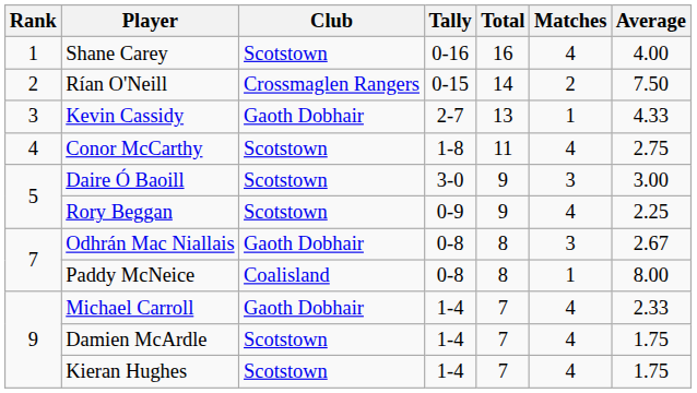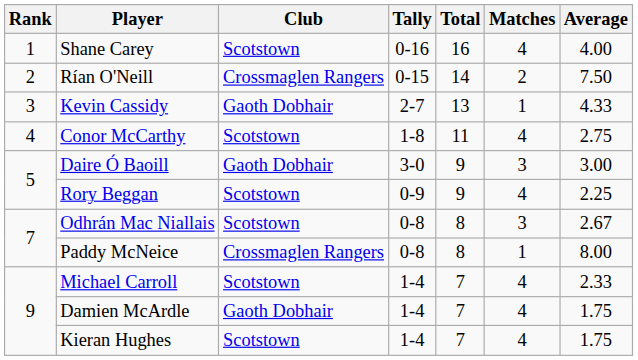 <table class="wikitable">
 <tr>
 <th>Rank</th>
 <th>Player</th>
 <th>Club</th>
 <th>Tally</th>
 <th>Total</th>
 <th>Matches</th>
 <th>Average</th>
 </tr>
 <tr>
 <td rowspan="1" style="text-align:center;">1</td>
 <td>Shane Carey</td>
 <td><a href='#'>Scotstown</a></td>
 <td align=center>0-16</td>
 <td align=center>16</td>
 <td align=center>4</td>
 <td align=center>4.00</td>
 </tr>
 <tr>
 <td rowspan="1" style="text-align:center;">2</td>
 <td>Rían O'Neill</td>
 <td><a href='#'>Crossmaglen Rangers</a></td>
 <td align=center>0-15</td>
 <td align=center>14</td>
 <td align=center>2</td>
 <td align=center>7.50</td>
 </tr>
 <tr>
 <td rowspan="1" style="text-align:center;">3</td>
 <td><a href='#'>Kevin Cassidy</a></td>
 <td><a href='#'>Gaoth Dobhair</a></td>
 <td align=center>2-7</td>
 <td align=center>13</td>
 <td align=center>1</td>
 <td align=center>4.33</td>
 </tr>
 <tr>
 <td rowspan="1" style="text-align:center;">4</td>
 <td><a href='#'>Conor McCarthy</a></td>
 <td><a href='#'>Scotstown</a></td>
 <td align=center>1-8</td>
 <td align=center>11</td>
 <td align=center>4</td>
 <td align=center>2.75</td>
 </tr>
 <tr>
 <td rowspan="2" style="text-align:center;">5</td>
 <td><a href='#'>Daire Ó Baoill</a></td>
-<td><a href='#'>Scotstown</a></td>
+<td><a href='#'>Gaoth Dobhair</a></td>
 <td align=center>3-0</td>
 <td align=center>9</td>
 <td align=center>3</td>
 <td align=center>3.00</td>
 </tr>
 <tr>
 <td><a href='#'>Rory Beggan</a></td>
 <td><a href='#'>Scotstown</a></td>
 <td align=center>0-9</td>
 <td align=center>9</td>
 <td align=center>4</td>
 <td align=center>2.25</td>
 </tr>
 <tr>
 <td rowspan="2" style="text-align:center;">7</td>
 <td><a href='#'>Odhrán Mac Niallais</a></td>
-<td><a href='#'>Gaoth Dobhair</a></td>
+<td><a href='#'>Scotstown</a></td>
 <td align=center>0-8</td>
 <td align=center>8</td>
 <td align=center>3</td>
 <td align=center>2.67</td>
 </tr>
 <tr>
 <td>Paddy McNeice</td>
-<td><a href='#'>Coalisland</a></td>
+<td><a href='#'>Crossmaglen Rangers</a></td>
 <td align=center>0-8</td>
 <td align=center>8</td>
 <td align=center>1</td>
 <td align=center>8.00</td>
 </tr>
 <tr>
 <td rowspan="3" style="text-align:center;">9</td>
 <td><a href='#'>Michael Carroll</a></td>
-<td><a href='#'>Gaoth Dobhair</a></td>
+<td><a href='#'>Scotstown</a></td>
 <td align=center>1-4</td>
 <td align=center>7</td>
 <td align=center>4</td>
 <td align=center>2.33</td>
 </tr>
 <tr>
 <td>Damien McArdle</td>
-<td><a href='#'>Scotstown</a></td>
+<td><a href='#'>Gaoth Dobhair</a></td>
 <td align=center>1-4</td>
 <td align=center>7</td>
 <td align=center>4</td>
 <td align=center>1.75</td>
 </tr>
 <tr>
 <td>Kieran Hughes</td>
 <td><a href='#'>Scotstown</a></td>
 <td align=center>1-4</td>
 <td align=center>7</td>
 <td align=center>4</td>
 <td align=center>1.75</td>
 </tr>
 </table>
